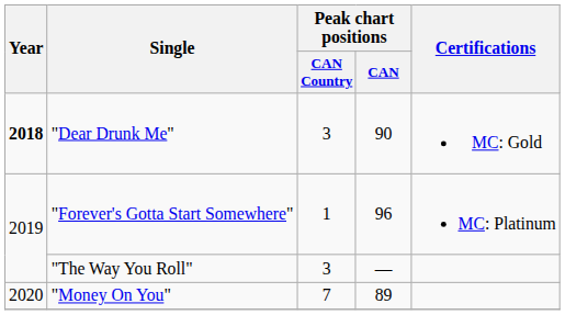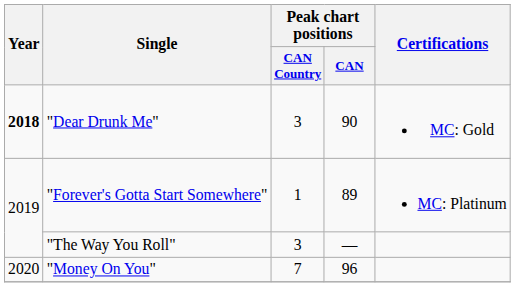 <table class="wikitable" style="text-align:center;">
 <tr>
 <th rowspan="2">Year</th>
 <th rowspan="2">Single</th>
 <th colspan="2">Peak chart<br>positions</th>
 <th rowspan="2"><a href='#'>Certifications</a></th>
 </tr>
 <tr style="font-size:smaller;">
 <th width="45"><a href='#'>CAN Country</a><br></th>
 <th width="45"><a href='#'>CAN</a><br></th>
 </tr>
 <tr>
 <td><strong>2018</strong></td>
 <td align="left">"<a href='#'>Dear Drunk Me</a>"</td>
 <td>3</td>
 <td>90</td>
 <td><br><ul><li><a href='#'>MC</a>: Gold</li></ul></td>
 </tr>
 <tr>
 <td rowspan="2">2019</td>
 <td align="left">"<a href='#'>Forever's Gotta Start Somewhere</a>"</td>
 <td>1</td>
-<td>96</td>
+<td>89</td>
 <td><br><ul><li><a href='#'>MC</a>: Platinum</li></ul></td>
 </tr>
 <tr>
 <td align="left">"The Way You Roll"</td>
 <td>3</td>
 <td>—</td>
 <td></td>
 </tr>
 <tr>
 <td>2020</td>
 <td align="left">"<a href='#'>Money On You</a>"</td>
 <td>7</td>
-<td>89</td>
+<td>96</td>
 <td></td>
 </tr>
 <tr>
 </tr>
 </table>
